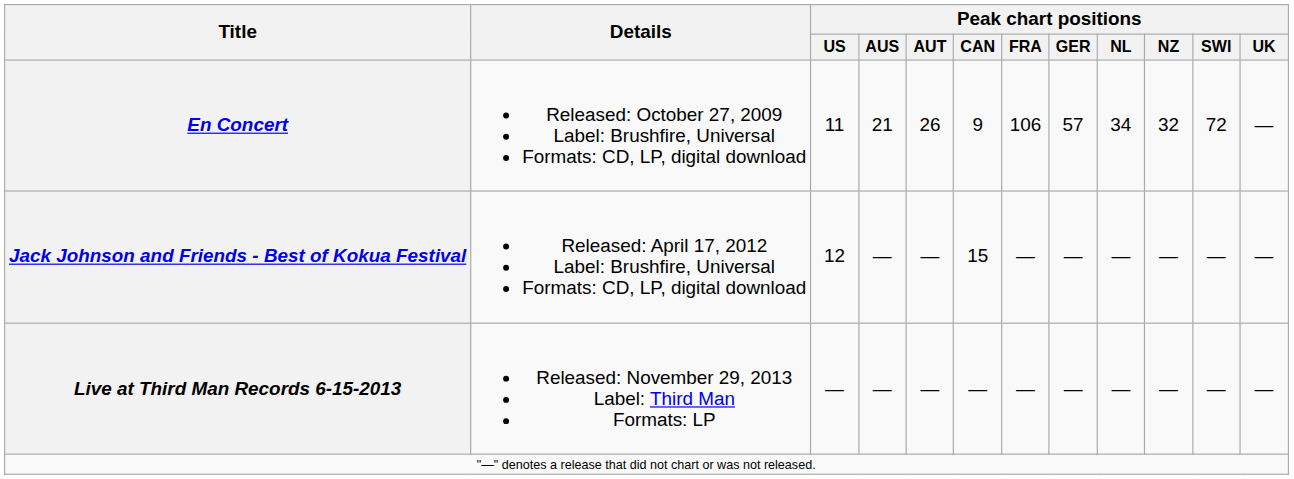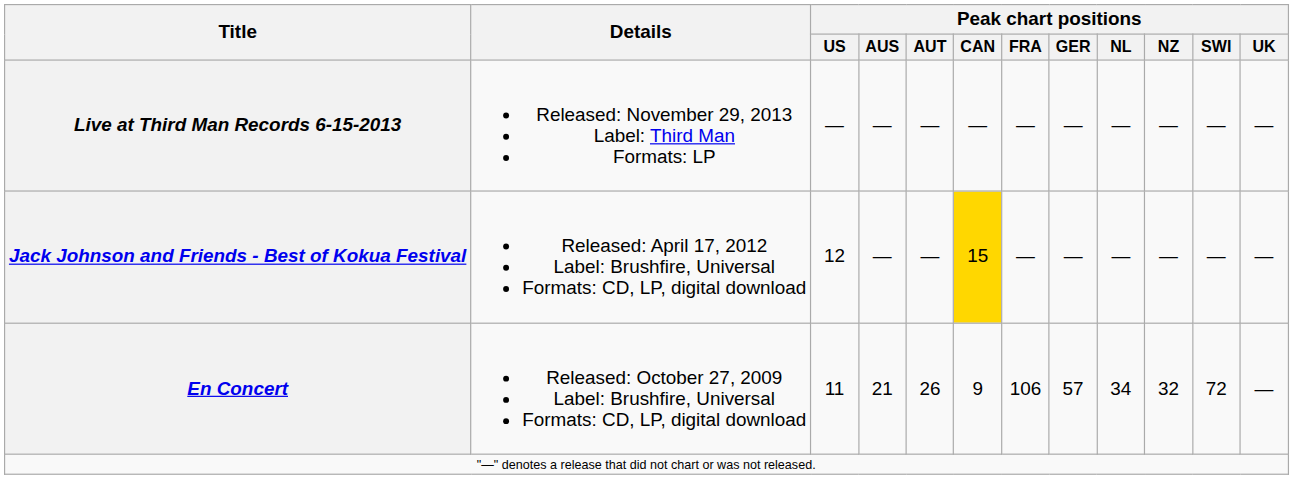 <table class="wikitable plainrowheaders" style="text-align:center;">
 <tr>
 <th scope="col" rowspan="2">Title</th>
 <th scope="col" rowspan="2">Details</th>
 <th scope="col" colspan="10">Peak chart positions</th>
 </tr>
 <tr>
 <th style="width:2.5em;font-size:85%">US<br></th>
 <th style="width:2.5em;font-size:85%">AUS<br></th>
 <th style="width:2.5em;font-size:85%">AUT<br></th>
 <th style="width:2.5em;font-size:85%">CAN<br></th>
 <th style="width:2.5em;font-size:85%">FRA<br></th>
 <th style="width:2.5em;font-size:85%">GER<br></th>
 <th style="width:2.5em;font-size:85%">NL<br></th>
 <th style="width:2.5em;font-size:85%">NZ<br></th>
 <th style="width:2.5em;font-size:85%">SWI<br></th>
 <th style="width:2.5em;font-size:85%">UK<br></th>
 </tr>
 <tr>
+<th scope="row"><em>Live at Third Man Records 6-15-2013</em></th>
+<td><br><ul><li>Released: November 29, 2013</li><li>Label: <a href='#'>Third Man</a></li><li>Formats: LP</li></ul></td>
+<td>—</td>
+<td>—</td>
+<td>—</td>
+<td>—</td>
+<td>—</td>
+<td>—</td>
+<td>—</td>
+<td>—</td>
+<td>—</td>
+<td>—</td>
+</tr>
+<tr>
+<th scope="row"><em><a href='#'>Jack Johnson and Friends - Best of Kokua Festival</a></em></th>
+<td><br><ul><li>Released: April 17, 2012</li><li>Label: Brushfire, Universal</li><li>Formats: CD, LP, digital download</li></ul></td>
+<td>12</td>
+<td>—</td>
+<td>—</td>
+<td style="background: gold;">15</td>
+<td>—</td>
+<td>—</td>
+<td>—</td>
+<td>—</td>
+<td>—</td>
+<td>—</td>
+</tr>
+<tr>
 <th scope="row"><em><a href='#'>En Concert</a></em></th>
 <td><br><ul><li>Released: October 27, 2009</li><li>Label: Brushfire, Universal</li><li>Formats: CD, LP, digital download</li></ul></td>
 <td>11</td>
 <td>21</td>
 <td>26</td>
 <td>9</td>
 <td>106</td>
 <td>57</td>
 <td>34</td>
 <td>32</td>
 <td>72</td>
 <td>—</td>
 </tr>
 <tr>
-<th scope="row"><em><a href='#'>Jack Johnson and Friends - Best of Kokua Festival</a></em></th>
-<td><br><ul><li>Released: April 17, 2012</li><li>Label: Brushfire, Universal</li><li>Formats: CD, LP, digital download</li></ul></td>
-<td>12</td>
-<td>—</td>
-<td>—</td>
-<td>15</td>
-<td>—</td>
-<td>—</td>
-<td>—</td>
-<td>—</td>
-<td>—</td>
-<td>—</td>
-</tr>
-<tr>
-<th scope="row"><em>Live at Third Man Records 6-15-2013</em></th>
-<td><br><ul><li>Released: November 29, 2013</li><li>Label: <a href='#'>Third Man</a></li><li>Formats: LP</li></ul></td>
-<td>—</td>
-<td>—</td>
-<td>—</td>
-<td>—</td>
-<td>—</td>
-<td>—</td>
-<td>—</td>
-<td>—</td>
-<td>—</td>
-<td>—</td>
-</tr>
-<tr>
 <td align="center" colspan="12" style="font-size: 8pt">"—" denotes a release that did not chart or was not released.</td>
 </tr>
 </table>
